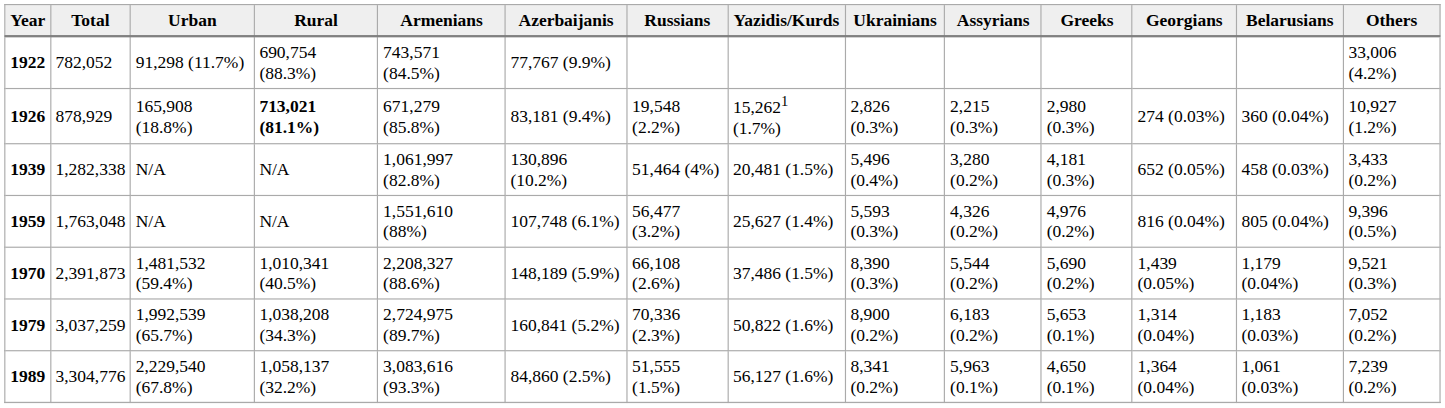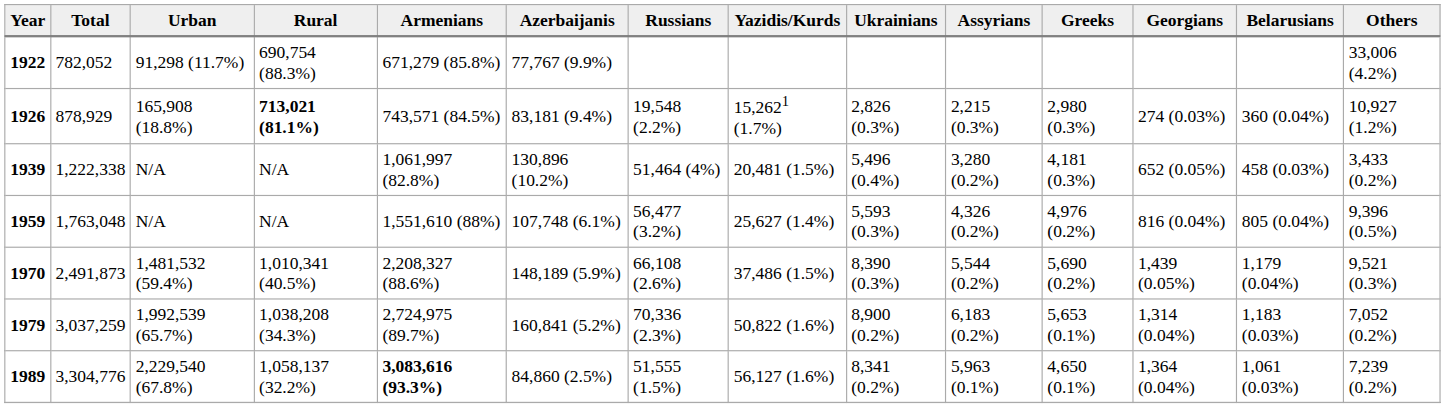 <table align=center border=1 cellpadding=4 cellspacing=0 style="margin: 0 0 0 1em; background: #ffffff; border: 1px #aaaaaa solid; border-collapse: collapse; text-align:left; font-size: 95%;">
 <tr style="text-align:center; background: #efefef; border-bottom:2px solid gray;">
 <th>Year</th>
 <th>Total</th>
 <th>Urban</th>
 <th>Rural</th>
 <th>Armenians</th>
 <th>Azerbaijanis</th>
 <th>Russians</th>
 <th>Yazidis/Kurds</th>
 <th>Ukrainians</th>
 <th>Assyrians</th>
 <th>Greeks</th>
 <th>Georgians</th>
 <th>Belarusians</th>
 <th>Others</th>
 </tr>
 <tr>
 <td><strong>1922</strong> </td>
 <td>782,052</td>
 <td>91,298 (11.7%)</td>
 <td>690,754 (88.3%)</td>
-<td align="left">743,571 (84.5%) </td>
+<td>671,279 (85.8%)</td>
 <td>77,767 (9.9%)</td>
 <td></td>
 <td></td>
 <td></td>
 <td></td>
 <td></td>
 <td></td>
 <td></td>
 <td>33,006 (4.2%)</td>
 </tr>
 <tr>
 <td align="center"><strong>1926</strong></td>
 <td align="left">878,929 </td>
 <td align="left">165,908 (18.8%) </td>
 <td align="left"><strong>713,021 (81.1%) </strong></td>
-<td>671,279 (85.8%)</td>
+<td align="left">743,571 (84.5%) </td>
 <td align="left">83,181 (9.4%) </td>
 <td align="left">19,548 (2.2%)</td>
 <td align="left">15,262<sup>1</sup> (1.7%)</td>
 <td align="left">2,826 (0.3%)</td>
 <td align="left">2,215 (0.3%)</td>
 <td align="left">2,980 (0.3%)</td>
 <td align="left">274 (0.03%)</td>
 <td align="left">360 (0.04%)</td>
 <td align="left">10,927 (1.2%) </td>
 </tr>
 <tr>
 <td align="center"><strong>1939</strong></td>
-<td align="left">1,282,338 </td>
+<td align="left">1,222,338 </td>
 <td align="left">N/A</td>
 <td align="left">N/A</td>
 <td align="left">1,061,997 (82.8%) </td>
 <td align="left">130,896 (10.2%) </td>
 <td align="left">51,464 (4%) </td>
 <td align="left">20,481 (1.5%) </td>
 <td align="left">5,496 (0.4%) </td>
 <td align="left">3,280 (0.2%) </td>
 <td align="left">4,181 (0.3%) </td>
 <td align="left">652 (0.05%) </td>
 <td align="left">458 (0.03%) </td>
 <td align="left">3,433 (0.2%) </td>
 </tr>
 <tr>
 <td align="center"><strong>1959</strong></td>
 <td align="left">1,763,048 </td>
 <td align="left">N/A</td>
 <td align="left">N/A</td>
 <td align="left">1,551,610 (88%) </td>
 <td align="left">107,748 (6.1%) </td>
 <td align="left">56,477 (3.2%) </td>
 <td align="left">25,627 (1.4%) </td>
 <td align="left">5,593 (0.3%) </td>
 <td align="left">4,326 (0.2%) </td>
 <td align="left">4,976 (0.2%) </td>
 <td align="left">816 (0.04%) </td>
 <td align="left">805 (0.04%) </td>
 <td align="left">9,396 (0.5%) </td>
 </tr>
 <tr>
 <td align="center"><strong>1970</strong></td>
-<td align="left">2,391,873 </td>
+<td align="left">2,491,873 </td>
 <td align="left">1,481,532 (59.4%) </td>
 <td align="left">1,010,341 (40.5%) </td>
 <td align="left">2,208,327 (88.6%) </td>
 <td align="left">148,189 (5.9%) </td>
 <td align="left">66,108 (2.6%) </td>
 <td align="left">37,486 (1.5%) </td>
 <td align="left">8,390 (0.3%) </td>
 <td align="left">5,544 (0.2%) </td>
 <td align="left">5,690 (0.2%) </td>
 <td align="left">1,439 (0.05%) </td>
 <td align="left">1,179 (0.04%) </td>
 <td align="left">9,521 (0.3%) </td>
 </tr>
 <tr>
 <td align="center"><strong>1979</strong></td>
 <td align="left">3,037,259 </td>
 <td align="left">1,992,539 (65.7%) </td>
 <td align="left">1,038,208 (34.3%) </td>
 <td align="left">2,724,975 (89.7%) </td>
 <td align="left">160,841 (5.2%) </td>
 <td align="left">70,336 (2.3%) </td>
 <td align="left">50,822 (1.6%) </td>
 <td align="left">8,900 (0.2%) </td>
 <td align="left">6,183 (0.2%) </td>
 <td align="left">5,653 (0.1%) </td>
 <td align="left">1,314 (0.04%) </td>
 <td align="left">1,183 (0.03%) </td>
 <td align="left">7,052 (0.2%) </td>
 </tr>
 <tr>
 <td align="center"><strong>1989</strong></td>
 <td align="left">3,304,776 </td>
 <td align="left">2,229,540 (67.8%) </td>
 <td align="left">1,058,137 (32.2%) </td>
-<td align="left">3,083,616 (93.3%) </td>
+<td align="left"><strong>3,083,616 (93.3%) </strong></td>
 <td align="left">84,860 (2.5%) </td>
 <td align="left">51,555 (1.5%) </td>
 <td align="left">56,127 (1.6%) </td>
 <td align="left">8,341 (0.2%) </td>
 <td align="left">5,963 (0.1%) </td>
 <td align="left">4,650 (0.1%) </td>
 <td align="left">1,364 (0.04%) </td>
 <td align="left">1,061 (0.03%) </td>
 <td align="left">7,239 (0.2%) </td>
 </tr>
 <tr>
 </tr>
 </table>
